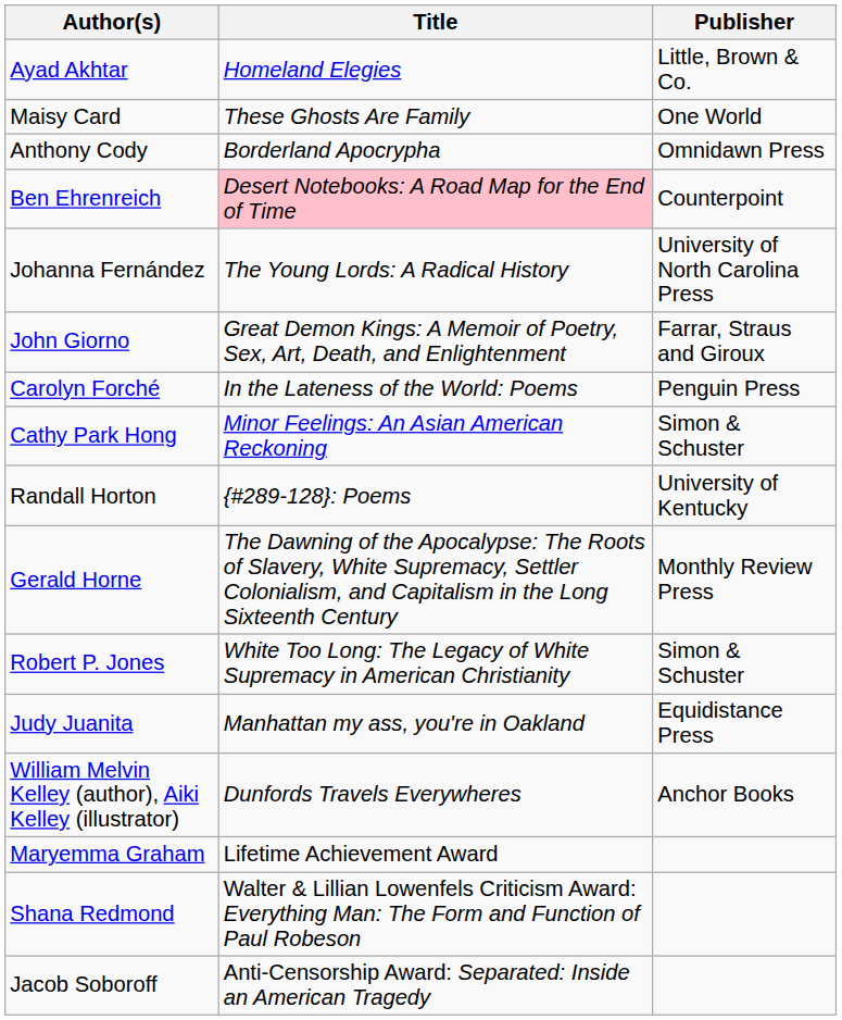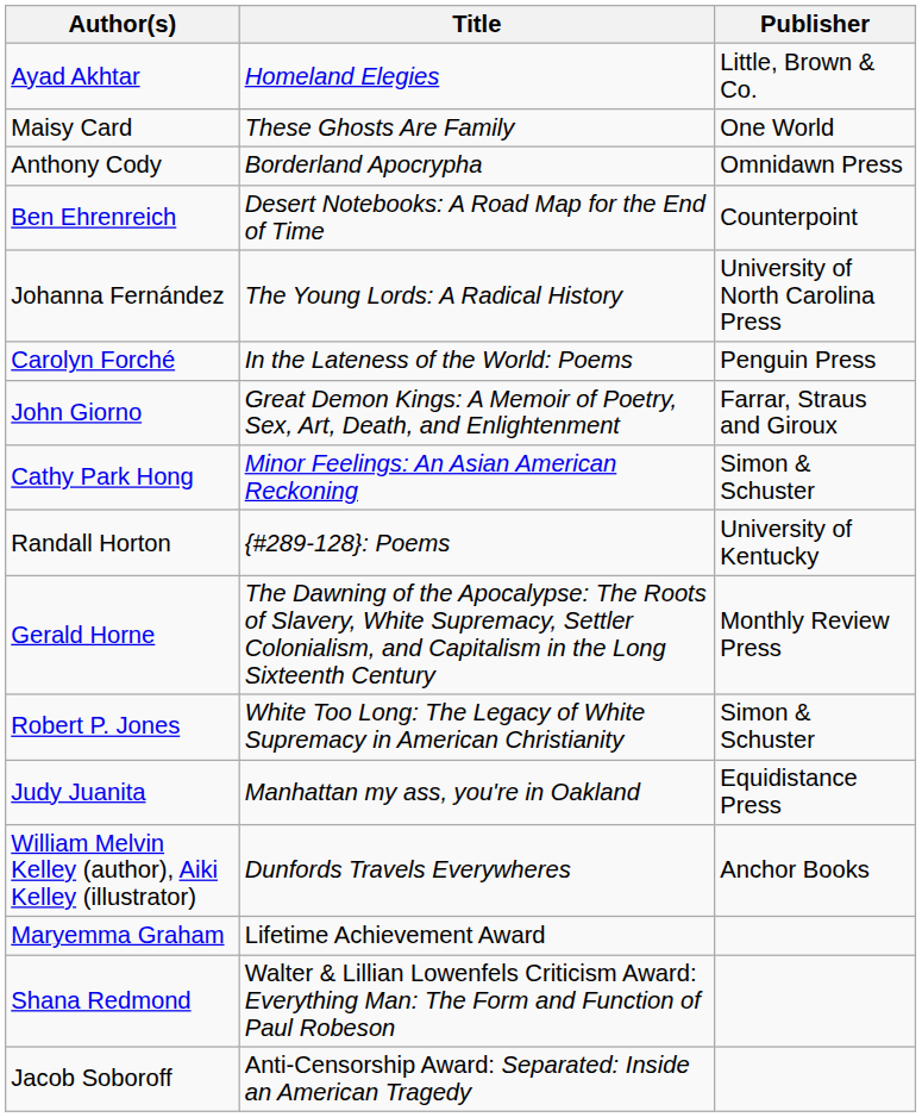 <table class="wikitable">
 <tr>
 <th>Author(s)</th>
 <th>Title</th>
 <th>Publisher</th>
 </tr>
 <tr>
 <td><a href='#'>Ayad Akhtar</a></td>
 <td><em><a href='#'>Homeland Elegies</a></em></td>
 <td>Little, Brown & Co.</td>
 </tr>
 <tr>
 <td>Maisy Card</td>
 <td><em>These Ghosts Are Family</em></td>
 <td>One World</td>
 </tr>
 <tr>
 <td>Anthony Cody</td>
 <td><em>Borderland Apocrypha</em></td>
 <td>Omnidawn Press</td>
 </tr>
 <tr>
 <td><a href='#'>Ben Ehrenreich</a></td>
-<td style="background: pink;"><em>Desert Notebooks: A Road Map for the End of Time</em></td>
+<td><em>Desert Notebooks: A Road Map for the End of Time</em></td>
 <td>Counterpoint</td>
 </tr>
 <tr>
 <td>Johanna Fernández</td>
 <td><em>The Young Lords: A Radical History</em></td>
 <td>University of North Carolina Press</td>
 </tr>
 <tr>
+<td><a href='#'>Carolyn Forché</a></td>
+<td><em>In the Lateness of the World: Poems</em></td>
+<td>Penguin Press</td>
+</tr>
+<tr>
 <td><a href='#'>John Giorno</a></td>
 <td><em>Great Demon Kings: A Memoir of Poetry, Sex, Art, Death, and Enlightenment</em></td>
 <td>Farrar, Straus and Giroux</td>
-</tr>
-<tr>
-<td><a href='#'>Carolyn Forché</a></td>
-<td><em>In the Lateness of the World: Poems</em></td>
-<td>Penguin Press</td>
 </tr>
 <tr>
 <td><a href='#'>Cathy Park Hong</a></td>
 <td><em><a href='#'>Minor Feelings: An Asian American Reckoning</a></em></td>
 <td>Simon & Schuster</td>
 </tr>
 <tr>
 <td>Randall Horton</td>
 <td><em>{#289-128}: Poems</em></td>
 <td>University of Kentucky</td>
 </tr>
 <tr>
 <td><a href='#'>Gerald Horne</a></td>
 <td><em>The Dawning of the Apocalypse: The Roots of Slavery, White Supremacy, Settler Colonialism, and Capitalism in the Long Sixteenth Century</em></td>
 <td>Monthly Review Press</td>
 </tr>
 <tr>
 <td><a href='#'>Robert P. Jones</a></td>
 <td><em>White Too Long: The Legacy of White Supremacy in American Christianity</em></td>
 <td>Simon & Schuster</td>
 </tr>
 <tr>
 <td><a href='#'>Judy Juanita</a></td>
 <td><em>Manhattan my ass, you're in Oakland</em></td>
 <td>Equidistance Press</td>
 </tr>
 <tr>
 <td><a href='#'>William Melvin Kelley</a> (author), <a href='#'>Aiki Kelley</a> (illustrator)</td>
 <td><em>Dunfords Travels Everywheres</em></td>
 <td>Anchor Books</td>
 </tr>
 <tr>
 <td><a href='#'>Maryemma Graham</a></td>
 <td>Lifetime Achievement Award</td>
 <td></td>
 </tr>
 <tr>
 <td><a href='#'>Shana Redmond</a></td>
 <td>Walter & Lillian Lowenfels Criticism Award: <em>Everything Man: The Form and Function of Paul Robeson</em></td>
 <td></td>
 </tr>
 <tr>
 <td>Jacob Soboroff</td>
 <td>Anti-Censorship Award: <em>Separated: Inside an American Tragedy</em></td>
 <td></td>
 </tr>
 </table>
